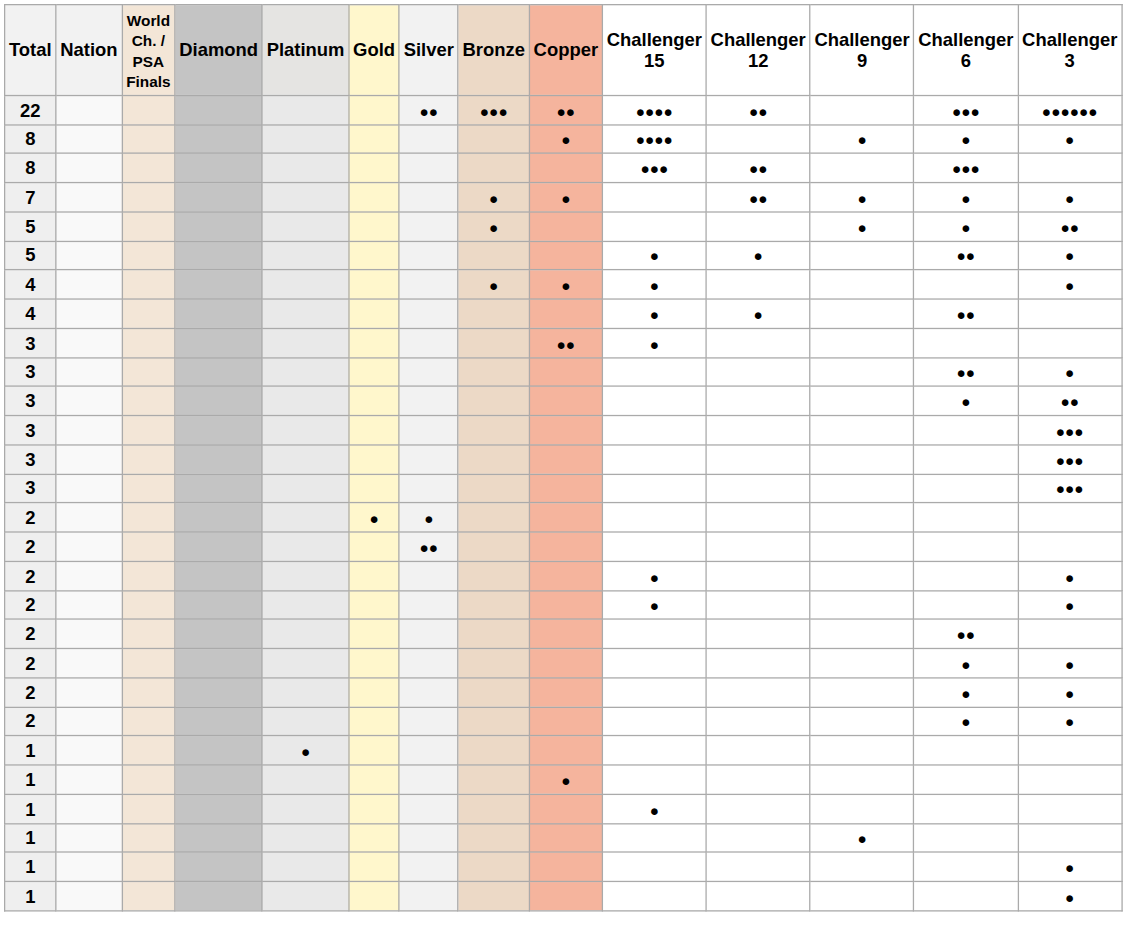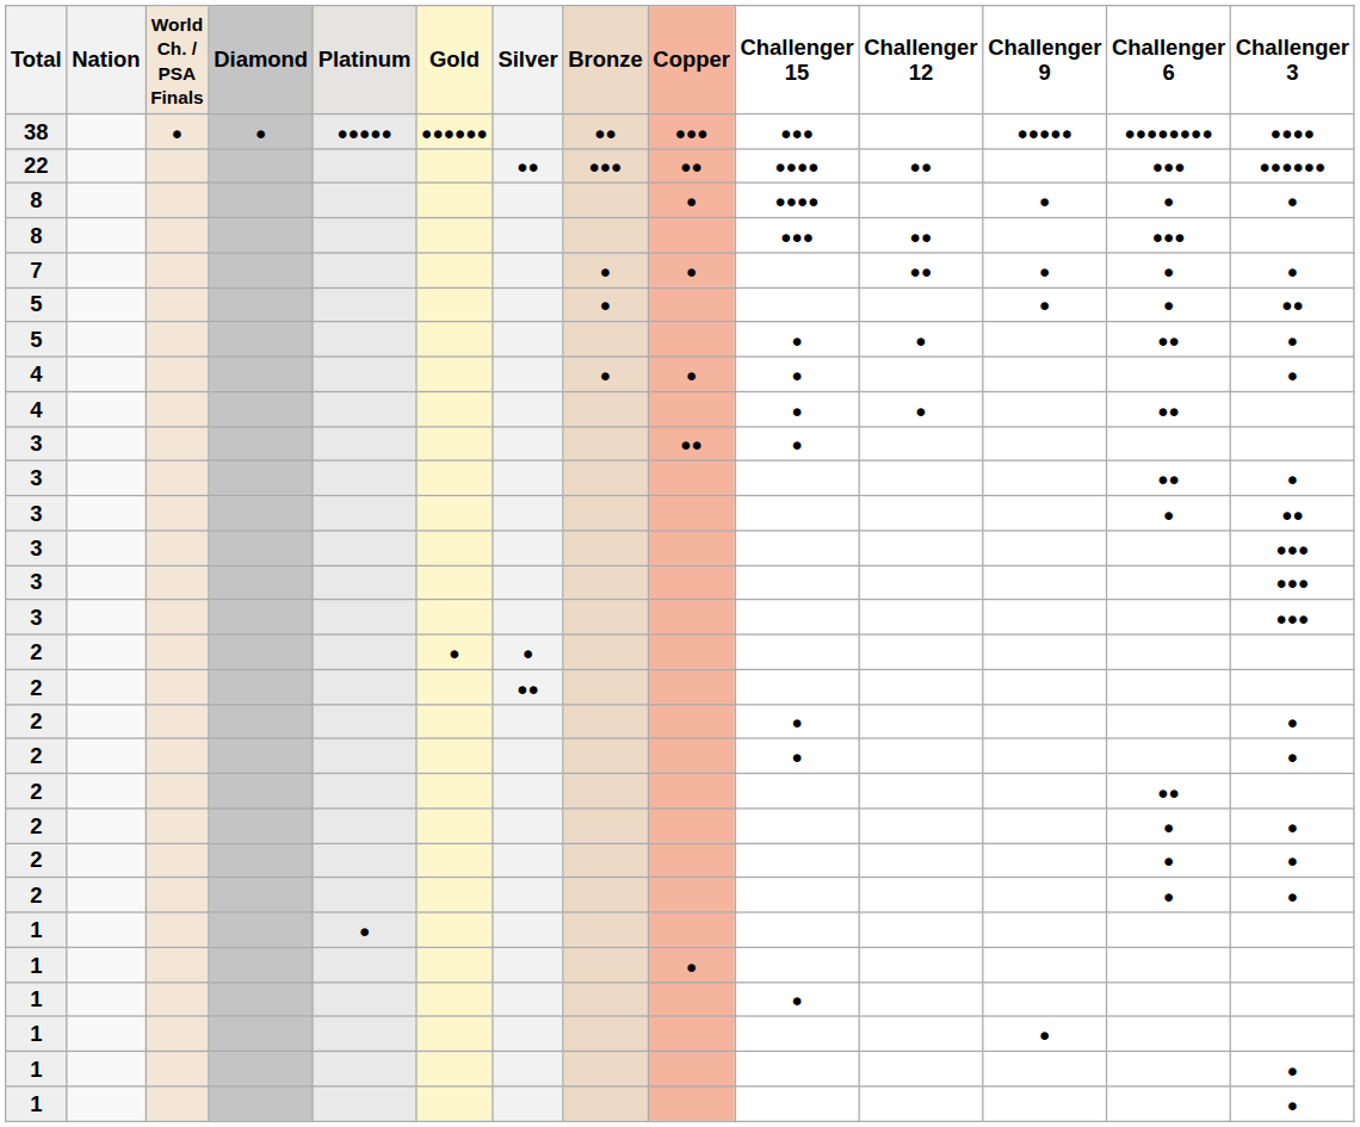 <table class="sortable wikitable" style="font-size:90%">
 <tr>
 <th width="30">Total</th>
 <th width="200">Nation</th>
 <th width="55" style="background:#F3E6D7;"><small>World Ch. /<br>PSA Finals</small></th>
 <th width="41" style="background:#c4c4c4;">Diamond</th>
 <th width="41" style="background:#E5E4E2;">Platinum</th>
 <th width="41" style="background:#fff7cc;">Gold</th>
 <th width="41" style="background:#f2f2f2;">Silver</th>
 <th width="41" style="background:#ecd9c6;">Bronze</th>
 <th width="41" style="background:#f5b49d;">Copper</th>
 <th width="41" style="background:#fff;">Challenger 15</th>
 <th width="41" style="background:#fff;">Challenger 12</th>
 <th width="41" style="background:#fff;">Challenger 9</th>
 <th width="41" style="background:#fff;">Challenger 6</th>
 <th width="41" style="background:#fff;">Challenger 3</th>
+</tr>
+<tr style="text-align:center">
+<td style="background:#efefef;"><strong>38</strong></td>
+<td style="text-align:left"></td>
+<td style="background:#F3E6D7;"> <small>●</small></td>
+<td style="background:#c4c4c4;"> <small>●</small></td>
+<td style="background:#E9E9E9;"> <small>●●●●●</small></td>
+<td style="background:#fff7cc;"> <small>●●●●●●</small></td>
+<td style="background:#f2f2f2;"> <small> </small></td>
+<td style="background:#ecd9c6;"> <small>●●</small></td>
+<td style="background:#f5b49d;"> <small>●●●</small></td>
+<td style="background:#fff;"> <small>●●●</small></td>
+<td style="background:#fff;"> <small> </small></td>
+<td style="background:#fff;"> <small>●●●●●</small></td>
+<td style="background:#fff;"> <small>●●●●●●●●</small></td>
+<td style="background:#fff;"> <small>●●●●</small></td>
 </tr>
 <tr style="text-align:center">
 <td style="background:#efefef;"><strong>22</strong></td>
 <td style="text-align:left"></td>
 <td style="background:#F3E6D7;"> <small> </small></td>
 <td style="background:#c4c4c4;"> <small> </small></td>
 <td style="background:#E9E9E9;"> <small> </small></td>
 <td style="background:#fff7cc;"> <small> </small></td>
 <td style="background:#f2f2f2;"> <small>●●</small></td>
 <td style="background:#ecd9c6;"> <small>●●●</small></td>
 <td style="background:#f5b49d;"> <small>●●</small></td>
 <td style="background:#fff;"> <small>●●●●</small></td>
 <td style="background:#fff;"> <small>●●</small></td>
 <td style="background:#fff;"> <small> </small></td>
 <td style="background:#fff;"> <small>●●●</small></td>
 <td style="background:#fff;"> <small>●●●●●●</small></td>
 </tr>
 <tr style="text-align:center">
 <td style="background:#efefef;"><strong>8</strong></td>
 <td style="text-align:left"></td>
 <td style="background:#F3E6D7;"> <small> </small></td>
 <td style="background:#c4c4c4;"> <small> </small></td>
 <td style="background:#E9E9E9;"> <small> </small></td>
 <td style="background:#fff7cc;"> <small> </small></td>
 <td style="background:#f2f2f2;"> <small> </small></td>
 <td style="background:#ecd9c6;"> <small> </small></td>
 <td style="background:#f5b49d;"> <small>●</small></td>
 <td style="background:#fff;"> <small>●●●●</small></td>
 <td style="background:#fff;"> <small> </small></td>
 <td style="background:#fff;"> <small>●</small></td>
 <td style="background:#fff;"> <small>●</small></td>
 <td style="background:#fff;"> <small>●</small></td>
 </tr>
 <tr style="text-align:center">
 <td style="background:#efefef;"><strong>8</strong></td>
 <td style="text-align:left"></td>
 <td style="background:#F3E6D7;"> <small> </small></td>
 <td style="background:#c4c4c4;"> <small> </small></td>
 <td style="background:#E9E9E9;"> <small> </small></td>
 <td style="background:#fff7cc;"> <small> </small></td>
 <td style="background:#f2f2f2;"> <small> </small></td>
 <td style="background:#ecd9c6;"> <small> </small></td>
 <td style="background:#f5b49d;"> <small> </small></td>
 <td style="background:#fff;"> <small>●●●</small></td>
 <td style="background:#fff;"> <small>●●</small></td>
 <td style="background:#fff;"> <small> </small></td>
 <td style="background:#fff;"> <small>●●●</small></td>
 <td style="background:#fff;"> <small> </small></td>
 </tr>
 <tr style="text-align:center">
 <td style="background:#efefef;"><strong>7</strong></td>
 <td style="text-align:left"></td>
 <td style="background:#F3E6D7;"> <small> </small></td>
 <td style="background:#c4c4c4;"> <small> </small></td>
 <td style="background:#E9E9E9;"> <small> </small></td>
 <td style="background:#fff7cc;"> <small> </small></td>
 <td style="background:#f2f2f2;"> <small> </small></td>
 <td style="background:#ecd9c6;"> <small>●</small></td>
 <td style="background:#f5b49d;"> <small>●</small></td>
 <td style="background:#fff;"> <small> </small></td>
 <td style="background:#fff;"> <small>●●</small></td>
 <td style="background:#fff;"> <small>●</small></td>
 <td style="background:#fff;"> <small>●</small></td>
 <td style="background:#fff;"> <small>●</small></td>
 </tr>
 <tr style="text-align:center">
 <td style="background:#efefef;"><strong>5</strong></td>
 <td style="text-align:left"></td>
 <td style="background:#F3E6D7;"> <small> </small></td>
 <td style="background:#c4c4c4;"> <small> </small></td>
 <td style="background:#E9E9E9;"> <small> </small></td>
 <td style="background:#fff7cc;"> <small> </small></td>
 <td style="background:#f2f2f2;"> <small> </small></td>
 <td style="background:#ecd9c6;"> <small>●</small></td>
 <td style="background:#f5b49d;"> <small> </small></td>
 <td style="background:#fff;"> <small> </small></td>
 <td style="background:#fff;"> <small> </small></td>
 <td style="background:#fff;"> <small>●</small></td>
 <td style="background:#fff;"> <small>●</small></td>
 <td style="background:#fff;"> <small>●●</small></td>
 </tr>
 <tr style="text-align:center">
 <td style="background:#efefef;"><strong>5</strong></td>
 <td style="text-align:left"></td>
 <td style="background:#F3E6D7;"> <small> </small></td>
 <td style="background:#c4c4c4;"> <small> </small></td>
 <td style="background:#E9E9E9;"> <small> </small></td>
 <td style="background:#fff7cc;"> <small> </small></td>
 <td style="background:#f2f2f2;"> <small> </small></td>
 <td style="background:#ecd9c6;"> <small> </small></td>
 <td style="background:#f5b49d;"> <small> </small></td>
 <td style="background:#fff;"> <small>●</small></td>
 <td style="background:#fff;"> <small>●</small></td>
 <td style="background:#fff;"> <small> </small></td>
 <td style="background:#fff;"> <small>●●</small></td>
 <td style="background:#fff;"> <small>●</small></td>
 </tr>
 <tr style="text-align:center">
 <td style="background:#efefef;"><strong>4</strong></td>
 <td style="text-align:left"></td>
 <td style="background:#F3E6D7;"> <small> </small></td>
 <td style="background:#c4c4c4;"> <small> </small></td>
 <td style="background:#E9E9E9;"> <small> </small></td>
 <td style="background:#fff7cc;"> <small> </small></td>
 <td style="background:#f2f2f2;"> <small> </small></td>
 <td style="background:#ecd9c6;"> <small>●</small></td>
 <td style="background:#f5b49d;"> <small>●</small></td>
 <td style="background:#fff;"> <small>●</small></td>
 <td style="background:#fff;"> <small> </small></td>
 <td style="background:#fff;"> <small> </small></td>
 <td style="background:#fff;"> <small> </small></td>
 <td style="background:#fff;"> <small>●</small></td>
 </tr>
 <tr style="text-align:center">
 <td style="background:#efefef;"><strong>4</strong></td>
 <td style="text-align:left"></td>
 <td style="background:#F3E6D7;"> <small> </small></td>
 <td style="background:#c4c4c4;"> <small> </small></td>
 <td style="background:#E9E9E9;"> <small> </small></td>
 <td style="background:#fff7cc;"> <small> </small></td>
 <td style="background:#f2f2f2;"> <small> </small></td>
 <td style="background:#ecd9c6;"> <small> </small></td>
 <td style="background:#f5b49d;"> <small> </small></td>
 <td style="background:#fff;"> <small>●</small></td>
 <td style="background:#fff;"> <small>●</small></td>
 <td style="background:#fff;"> <small> </small></td>
 <td style="background:#fff;"> <small>●●</small></td>
 <td style="background:#fff;"> <small> </small></td>
 </tr>
 <tr style="text-align:center">
 <td style="background:#efefef;"><strong>3</strong></td>
 <td style="text-align:left"></td>
 <td style="background:#F3E6D7;"> <small> </small></td>
 <td style="background:#c4c4c4;"> <small> </small></td>
 <td style="background:#E9E9E9;"> <small> </small></td>
 <td style="background:#fff7cc;"> <small> </small></td>
 <td style="background:#f2f2f2;"> <small> </small></td>
 <td style="background:#ecd9c6;"> <small> </small></td>
 <td style="background:#f5b49d;"> <small>●●</small></td>
 <td style="background:#fff;"> <small>●</small></td>
 <td style="background:#fff;"> <small> </small></td>
 <td style="background:#fff;"> <small> </small></td>
 <td style="background:#fff;"> <small> </small></td>
 <td style="background:#fff;"> <small> </small></td>
 </tr>
 <tr style="text-align:center">
 <td style="background:#efefef;"><strong>3</strong></td>
 <td style="text-align:left"></td>
 <td style="background:#F3E6D7;"> <small> </small></td>
 <td style="background:#c4c4c4;"> <small> </small></td>
 <td style="background:#E9E9E9;"> <small> </small></td>
 <td style="background:#fff7cc;"> <small> </small></td>
 <td style="background:#f2f2f2;"> <small> </small></td>
 <td style="background:#ecd9c6;"> <small> </small></td>
 <td style="background:#f5b49d;"> <small> </small></td>
 <td style="background:#fff;"> <small> </small></td>
 <td style="background:#fff;"> <small> </small></td>
 <td style="background:#fff;"> <small> </small></td>
 <td style="background:#fff;"> <small>●●</small></td>
 <td style="background:#fff;"> <small>●</small></td>
 </tr>
 <tr style="text-align:center">
 <td style="background:#efefef;"><strong>3</strong></td>
 <td style="text-align:left"></td>
 <td style="background:#F3E6D7;"> <small> </small></td>
 <td style="background:#c4c4c4;"> <small> </small></td>
 <td style="background:#E9E9E9;"> <small> </small></td>
 <td style="background:#fff7cc;"> <small> </small></td>
 <td style="background:#f2f2f2;"> <small> </small></td>
 <td style="background:#ecd9c6;"> <small> </small></td>
 <td style="background:#f5b49d;"> <small> </small></td>
 <td style="background:#fff;"> <small> </small></td>
 <td style="background:#fff;"> <small> </small></td>
 <td style="background:#fff;"> <small> </small></td>
 <td style="background:#fff;"> <small>●</small></td>
 <td style="background:#fff;"> <small>●●</small></td>
 </tr>
 <tr style="text-align:center">
 <td style="background:#efefef;"><strong>3</strong></td>
 <td style="text-align:left"></td>
 <td style="background:#F3E6D7;"> <small> </small></td>
 <td style="background:#c4c4c4;"> <small> </small></td>
 <td style="background:#E9E9E9;"> <small> </small></td>
 <td style="background:#fff7cc;"> <small> </small></td>
 <td style="background:#f2f2f2;"> <small> </small></td>
 <td style="background:#ecd9c6;"> <small> </small></td>
 <td style="background:#f5b49d;"> <small> </small></td>
 <td style="background:#fff;"> <small> </small></td>
 <td style="background:#fff;"> <small> </small></td>
 <td style="background:#fff;"> <small> </small></td>
 <td style="background:#fff;"> <small> </small></td>
 <td style="background:#fff;"> <small>●●●</small></td>
 </tr>
 <tr style="text-align:center">
 <td style="background:#efefef;"><strong>3</strong></td>
 <td style="text-align:left"></td>
 <td style="background:#F3E6D7;"> <small> </small></td>
 <td style="background:#c4c4c4;"> <small> </small></td>
 <td style="background:#E9E9E9;"> <small> </small></td>
 <td style="background:#fff7cc;"> <small> </small></td>
 <td style="background:#f2f2f2;"> <small> </small></td>
 <td style="background:#ecd9c6;"> <small> </small></td>
 <td style="background:#f5b49d;"> <small> </small></td>
 <td style="background:#fff;"> <small> </small></td>
 <td style="background:#fff;"> <small> </small></td>
 <td style="background:#fff;"> <small> </small></td>
 <td style="background:#fff;"> <small> </small></td>
 <td style="background:#fff;"> <small>●●●</small></td>
 </tr>
 <tr style="text-align:center">
 <td style="background:#efefef;"><strong>3</strong></td>
 <td style="text-align:left"></td>
 <td style="background:#F3E6D7;"> <small> </small></td>
 <td style="background:#c4c4c4;"> <small> </small></td>
 <td style="background:#E9E9E9;"> <small> </small></td>
 <td style="background:#fff7cc;"> <small> </small></td>
 <td style="background:#f2f2f2;"> <small> </small></td>
 <td style="background:#ecd9c6;"> <small> </small></td>
 <td style="background:#f5b49d;"> <small> </small></td>
 <td style="background:#fff;"> <small> </small></td>
 <td style="background:#fff;"> <small> </small></td>
 <td style="background:#fff;"> <small> </small></td>
 <td style="background:#fff;"> <small> </small></td>
 <td style="background:#fff;"> <small>●●●</small></td>
 </tr>
 <tr style="text-align:center">
 <td style="background:#efefef;"><strong>2</strong></td>
 <td style="text-align:left"></td>
 <td style="background:#F3E6D7;"> <small> </small></td>
 <td style="background:#c4c4c4;"> <small> </small></td>
 <td style="background:#E9E9E9;"> <small> </small></td>
 <td style="background:#fff7cc;"> <small>●</small></td>
 <td style="background:#f2f2f2;"> <small>●</small></td>
 <td style="background:#ecd9c6;"> <small> </small></td>
 <td style="background:#f5b49d;"> <small> </small></td>
 <td style="background:#fff;"> <small> </small></td>
 <td style="background:#fff;"> <small> </small></td>
 <td style="background:#fff;"> <small> </small></td>
 <td style="background:#fff;"> <small> </small></td>
 <td style="background:#fff;"> <small> </small></td>
 </tr>
 <tr style="text-align:center">
 <td style="background:#efefef;"><strong>2</strong></td>
 <td style="text-align:left"></td>
 <td style="background:#F3E6D7;"> <small> </small></td>
 <td style="background:#c4c4c4;"> <small> </small></td>
 <td style="background:#E9E9E9;"> <small> </small></td>
 <td style="background:#fff7cc;"> <small> </small></td>
 <td style="background:#f2f2f2;"> <small>●●</small></td>
 <td style="background:#ecd9c6;"> <small> </small></td>
 <td style="background:#f5b49d;"> <small> </small></td>
 <td style="background:#fff;"> <small> </small></td>
 <td style="background:#fff;"> <small> </small></td>
 <td style="background:#fff;"> <small> </small></td>
 <td style="background:#fff;"> <small> </small></td>
 <td style="background:#fff;"> <small> </small></td>
 </tr>
 <tr style="text-align:center">
 <td style="background:#efefef;"><strong>2</strong></td>
 <td style="text-align:left"></td>
 <td style="background:#F3E6D7;"> <small> </small></td>
 <td style="background:#c4c4c4;"> <small> </small></td>
 <td style="background:#E9E9E9;"> <small> </small></td>
 <td style="background:#fff7cc;"> <small> </small></td>
 <td style="background:#f2f2f2;"> <small> </small></td>
 <td style="background:#ecd9c6;"> <small> </small></td>
 <td style="background:#f5b49d;"> <small> </small></td>
 <td style="background:#fff;"> <small>●</small></td>
 <td style="background:#fff;"> <small> </small></td>
 <td style="background:#fff;"> <small> </small></td>
 <td style="background:#fff;"> <small> </small></td>
 <td style="background:#fff;"> <small>●</small></td>
 </tr>
 <tr style="text-align:center">
 <td style="background:#efefef;"><strong>2</strong></td>
 <td style="text-align:left"></td>
 <td style="background:#F3E6D7;"> <small> </small></td>
 <td style="background:#c4c4c4;"> <small> </small></td>
 <td style="background:#E9E9E9;"> <small> </small></td>
 <td style="background:#fff7cc;"> <small> </small></td>
 <td style="background:#f2f2f2;"> <small> </small></td>
 <td style="background:#ecd9c6;"> <small> </small></td>
 <td style="background:#f5b49d;"> <small> </small></td>
 <td style="background:#fff;"> <small>●</small></td>
 <td style="background:#fff;"> <small> </small></td>
 <td style="background:#fff;"> <small> </small></td>
 <td style="background:#fff;"> <small> </small></td>
 <td style="background:#fff;"> <small>●</small></td>
 </tr>
 <tr style="text-align:center">
 <td style="background:#efefef;"><strong>2</strong></td>
 <td style="text-align:left"></td>
 <td style="background:#F3E6D7;"> <small> </small></td>
 <td style="background:#c4c4c4;"> <small> </small></td>
 <td style="background:#E9E9E9;"> <small> </small></td>
 <td style="background:#fff7cc;"> <small> </small></td>
 <td style="background:#f2f2f2;"> <small> </small></td>
 <td style="background:#ecd9c6;"> <small> </small></td>
 <td style="background:#f5b49d;"> <small> </small></td>
 <td style="background:#fff;"> <small> </small></td>
 <td style="background:#fff;"> <small> </small></td>
 <td style="background:#fff;"> <small> </small></td>
 <td style="background:#fff;"> <small>●●</small></td>
 <td style="background:#fff;"> <small> </small></td>
 </tr>
 <tr style="text-align:center">
 <td style="background:#efefef;"><strong>2</strong></td>
 <td style="text-align:left"></td>
 <td style="background:#F3E6D7;"> <small> </small></td>
 <td style="background:#c4c4c4;"> <small> </small></td>
 <td style="background:#E9E9E9;"> <small> </small></td>
 <td style="background:#fff7cc;"> <small> </small></td>
 <td style="background:#f2f2f2;"> <small> </small></td>
 <td style="background:#ecd9c6;"> <small> </small></td>
 <td style="background:#f5b49d;"> <small> </small></td>
 <td style="background:#fff;"> <small> </small></td>
 <td style="background:#fff;"> <small> </small></td>
 <td style="background:#fff;"> <small> </small></td>
 <td style="background:#fff;"> <small>●</small></td>
 <td style="background:#fff;"> <small>●</small></td>
 </tr>
 <tr style="text-align:center">
 <td style="background:#efefef;"><strong>2</strong></td>
 <td style="text-align:left"></td>
 <td style="background:#F3E6D7;"> <small> </small></td>
 <td style="background:#c4c4c4;"> <small> </small></td>
 <td style="background:#E9E9E9;"> <small> </small></td>
 <td style="background:#fff7cc;"> <small> </small></td>
 <td style="background:#f2f2f2;"> <small> </small></td>
 <td style="background:#ecd9c6;"> <small> </small></td>
 <td style="background:#f5b49d;"> <small> </small></td>
 <td style="background:#fff;"> <small> </small></td>
 <td style="background:#fff;"> <small> </small></td>
 <td style="background:#fff;"> <small> </small></td>
 <td style="background:#fff;"> <small>●</small></td>
 <td style="background:#fff;"> <small>●</small></td>
 </tr>
 <tr style="text-align:center">
 <td style="background:#efefef;"><strong>2</strong></td>
 <td style="text-align:left"></td>
 <td style="background:#F3E6D7;"> <small> </small></td>
 <td style="background:#c4c4c4;"> <small> </small></td>
 <td style="background:#E9E9E9;"> <small> </small></td>
 <td style="background:#fff7cc;"> <small> </small></td>
 <td style="background:#f2f2f2;"> <small> </small></td>
 <td style="background:#ecd9c6;"> <small> </small></td>
 <td style="background:#f5b49d;"> <small> </small></td>
 <td style="background:#fff;"> <small> </small></td>
 <td style="background:#fff;"> <small> </small></td>
 <td style="background:#fff;"> <small> </small></td>
 <td style="background:#fff;"> <small>●</small></td>
 <td style="background:#fff;"> <small>●</small></td>
 </tr>
 <tr style="text-align:center">
 <td style="background:#efefef;"><strong>1</strong></td>
 <td style="text-align:left"></td>
 <td style="background:#F3E6D7;"> <small> </small></td>
 <td style="background:#c4c4c4;"> <small> </small></td>
 <td style="background:#E9E9E9;"> <small>●</small></td>
 <td style="background:#fff7cc;"> <small> </small></td>
 <td style="background:#f2f2f2;"> <small> </small></td>
 <td style="background:#ecd9c6;"> <small> </small></td>
 <td style="background:#f5b49d;"> <small> </small></td>
 <td style="background:#fff;"> <small> </small></td>
 <td style="background:#fff;"> <small> </small></td>
 <td style="background:#fff;"> <small> </small></td>
 <td style="background:#fff;"> <small> </small></td>
 <td style="background:#fff;"> <small> </small></td>
 </tr>
 <tr style="text-align:center">
 <td style="background:#efefef;"><strong>1</strong></td>
 <td style="text-align:left"></td>
 <td style="background:#F3E6D7;"> <small> </small></td>
 <td style="background:#c4c4c4;"> <small> </small></td>
 <td style="background:#E9E9E9;"> <small> </small></td>
 <td style="background:#fff7cc;"> <small> </small></td>
 <td style="background:#f2f2f2;"> <small> </small></td>
 <td style="background:#ecd9c6;"> <small> </small></td>
 <td style="background:#f5b49d;"> <small>●</small></td>
 <td style="background:#fff;"> <small> </small></td>
 <td style="background:#fff;"> <small> </small></td>
 <td style="background:#fff;"> <small> </small></td>
 <td style="background:#fff;"> <small> </small></td>
 <td style="background:#fff;"> <small> </small></td>
 </tr>
 <tr style="text-align:center">
 <td style="background:#efefef;"><strong>1</strong></td>
 <td style="text-align:left"></td>
 <td style="background:#F3E6D7;"> <small> </small></td>
 <td style="background:#c4c4c4;"> <small> </small></td>
 <td style="background:#E9E9E9;"> <small> </small></td>
 <td style="background:#fff7cc;"> <small> </small></td>
 <td style="background:#f2f2f2;"> <small> </small></td>
 <td style="background:#ecd9c6;"> <small> </small></td>
 <td style="background:#f5b49d;"> <small> </small></td>
 <td style="background:#fff;"> <small>●</small></td>
 <td style="background:#fff;"> <small> </small></td>
 <td style="background:#fff;"> <small> </small></td>
 <td style="background:#fff;"> <small> </small></td>
 <td style="background:#fff;"> <small> </small></td>
 </tr>
 <tr style="text-align:center">
 <td style="background:#efefef;"><strong>1</strong></td>
 <td style="text-align:left"></td>
 <td style="background:#F3E6D7;"> <small> </small></td>
 <td style="background:#c4c4c4;"> <small> </small></td>
 <td style="background:#E9E9E9;"> <small> </small></td>
 <td style="background:#fff7cc;"> <small> </small></td>
 <td style="background:#f2f2f2;"> <small> </small></td>
 <td style="background:#ecd9c6;"> <small> </small></td>
 <td style="background:#f5b49d;"> <small> </small></td>
 <td style="background:#fff;"> <small> </small></td>
 <td style="background:#fff;"> <small> </small></td>
 <td style="background:#fff;"> <small>●</small></td>
 <td style="background:#fff;"> <small> </small></td>
 <td style="background:#fff;"> <small> </small></td>
 </tr>
 <tr style="text-align:center">
 <td style="background:#efefef;"><strong>1</strong></td>
 <td style="text-align:left"></td>
 <td style="background:#F3E6D7;"> <small> </small></td>
 <td style="background:#c4c4c4;"> <small> </small></td>
 <td style="background:#E9E9E9;"> <small> </small></td>
 <td style="background:#fff7cc;"> <small> </small></td>
 <td style="background:#f2f2f2;"> <small> </small></td>
 <td style="background:#ecd9c6;"> <small> </small></td>
 <td style="background:#f5b49d;"> <small> </small></td>
 <td style="background:#fff;"> <small> </small></td>
 <td style="background:#fff;"> <small> </small></td>
 <td style="background:#fff;"> <small> </small></td>
 <td style="background:#fff;"> <small> </small></td>
 <td style="background:#fff;"> <small>●</small></td>
 </tr>
 <tr style="text-align:center">
 <td style="background:#efefef;"><strong>1</strong></td>
 <td style="text-align:left"></td>
 <td style="background:#F3E6D7;"> <small> </small></td>
 <td style="background:#c4c4c4;"> <small> </small></td>
 <td style="background:#E9E9E9;"> <small> </small></td>
 <td style="background:#fff7cc;"> <small> </small></td>
 <td style="background:#f2f2f2;"> <small> </small></td>
 <td style="background:#ecd9c6;"> <small> </small></td>
 <td style="background:#f5b49d;"> <small> </small></td>
 <td style="background:#fff;"> <small> </small></td>
 <td style="background:#fff;"> <small> </small></td>
 <td style="background:#fff;"> <small> </small></td>
 <td style="background:#fff;"> <small> </small></td>
 <td style="background:#fff;"> <small>●</small></td>
 </tr>
 </table>
